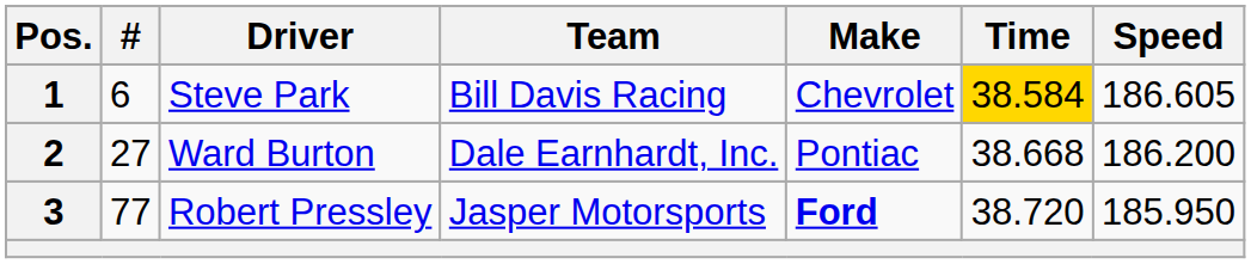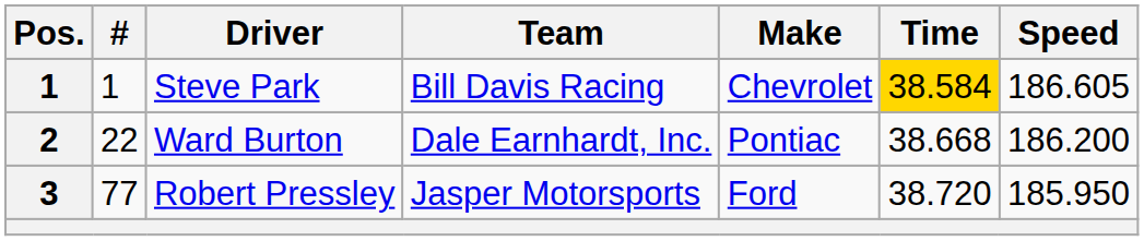 <table class="wikitable" style="font-size:95%">
 <tr>
 <th>Pos.</th>
 <th>#</th>
 <th>Driver</th>
 <th>Team</th>
 <th>Make</th>
 <th>Time</th>
 <th>Speed</th>
 </tr>
 <tr>
 <th>1</th>
-<td>6</td>
+<td>1</td>
 <td><a href='#'>Steve Park</a></td>
 <td><a href='#'>Bill Davis Racing</a></td>
 <td><a href='#'>Chevrolet</a></td>
 <td style="background: gold;">38.584</td>
 <td>186.605</td>
 </tr>
 <tr>
 <th>2</th>
-<td>27</td>
+<td>22</td>
 <td><a href='#'>Ward Burton</a></td>
 <td><a href='#'>Dale Earnhardt, Inc.</a></td>
 <td><a href='#'>Pontiac</a></td>
 <td>38.668</td>
 <td>186.200</td>
 </tr>
 <tr>
 <th>3</th>
 <td>77</td>
 <td><a href='#'>Robert Pressley</a></td>
 <td><a href='#'>Jasper Motorsports</a></td>
-<td><strong><a href='#'>Ford</a></strong></td>
+<td><a href='#'>Ford</a></td>
 <td>38.720</td>
 <td>185.950</td>
 </tr>
 <tr>
 <th colspan="7"></th>
 </tr>
 </table>
